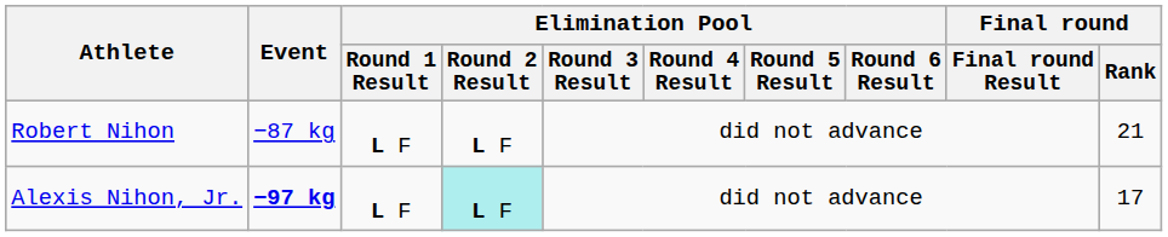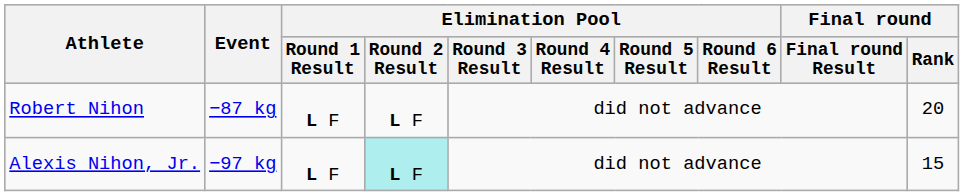 <table class="wikitable" style="font-size:90%">
 <tr>
 <th rowspan="2">Athlete</th>
 <th rowspan="2">Event</th>
 <th colspan=6>Elimination Pool</th>
 <th colspan=2>Final round</th>
 </tr>
 <tr style="font-size: 95%">
 <th>Round 1<br>Result</th>
 <th>Round 2<br>Result</th>
 <th>Round 3<br>Result</th>
 <th>Round 4<br>Result</th>
 <th>Round 5<br>Result</th>
 <th>Round 6<br>Result</th>
 <th>Final round<br>Result</th>
 <th>Rank</th>
 </tr>
 <tr align=center>
 <td align=left><a href='#'>Robert Nihon</a></td>
 <td align=left><a href='#'>−87 kg</a></td>
 <td><br><strong>L</strong> F</td>
 <td><br><strong>L</strong> F</td>
 <td colspan=5>did not advance</td>
-<td>21</td>
+<td>20</td>
 </tr>
 <tr align=center>
 <td align=left><a href='#'>Alexis Nihon, Jr.</a></td>
-<td align=left><strong><a href='#'>−97 kg</a></strong></td>
+<td align=left><a href='#'>−97 kg</a></td>
 <td><br><strong>L</strong> F</td>
 <td style="background: paleturquoise;"><br><strong>L</strong> F</td>
 <td colspan=5>did not advance</td>
-<td>17</td>
+<td>15</td>
 </tr>
 </table>
